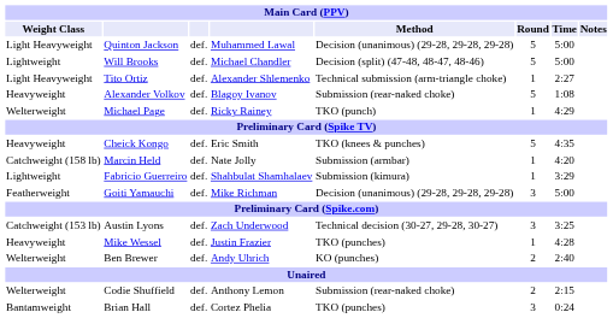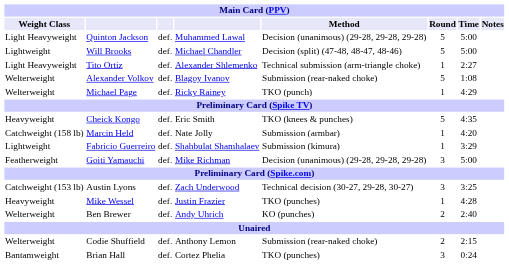 <table class="toccolours" style="font-size: 85%;">
 <tr>
 <th colspan="8" style="background:#ccf; color:navy; text-align:center;"><strong>Main Card (<a href='#'>PPV</a>)</strong></th>
 </tr>
 <tr>
 <th style="background:#e6e8fa; color:#000; text-align:center;">Weight Class</th>
 <th style="background:#e6e8fa; color:#000; text-align:center;"></th>
 <th style="background:#e6e8fa; color:#000; text-align:center;"></th>
 <th style="background:#e6e8fa; color:#000; text-align:center;"></th>
 <th style="background:#e6e8fa; color:#000; text-align:center;">Method</th>
 <th style="background:#e6e8fa; color:#000; text-align:center;">Round</th>
 <th style="background:#e6e8fa; color:#000; text-align:center;">Time</th>
 <th style="background:#e6e8fa; color:#000; text-align:center;">Notes</th>
 </tr>
 <tr>
 <td>Light Heavyweight</td>
 <td><a href='#'>Quinton Jackson</a></td>
 <td align=center>def.</td>
 <td><a href='#'>Muhammed Lawal</a></td>
 <td>Decision (unanimous) (29-28, 29-28, 29-28)</td>
 <td align=center>5</td>
 <td align=center>5:00</td>
 <td></td>
 </tr>
 <tr>
 <td>Lightweight</td>
 <td><a href='#'>Will Brooks</a></td>
 <td align=center>def.</td>
 <td><a href='#'>Michael Chandler</a></td>
 <td>Decision (split) (47-48, 48-47, 48-46)</td>
 <td align=center>5</td>
 <td align=center>5:00</td>
 <td></td>
 </tr>
 <tr>
 <td>Light Heavyweight</td>
 <td><a href='#'>Tito Ortiz</a></td>
 <td align=center>def.</td>
 <td><a href='#'>Alexander Shlemenko</a></td>
 <td>Technical submission (arm-triangle choke)</td>
 <td align=center>1</td>
 <td align=center>2:27</td>
 </tr>
 <tr>
-<td>Heavyweight</td>
+<td>Welterweight</td>
 <td><a href='#'>Alexander Volkov</a></td>
 <td align=center>def.</td>
 <td><a href='#'>Blagoy Ivanov</a></td>
 <td>Submission (rear-naked choke)</td>
 <td align=center>5</td>
 <td align=center>1:08</td>
 <td></td>
 </tr>
 <tr>
 <td>Welterweight</td>
 <td><a href='#'>Michael Page</a></td>
 <td align=center>def.</td>
 <td><a href='#'>Ricky Rainey</a></td>
 <td>TKO (punch)</td>
 <td align=center>1</td>
 <td align=center>4:29</td>
 </tr>
 <tr>
 <th colspan="8" style="background:#ccf; color:navy; text-align:center;"><strong>Preliminary Card (<a href='#'>Spike TV</a>)</strong></th>
 </tr>
 <tr>
 <td>Heavyweight</td>
 <td><a href='#'>Cheick Kongo</a></td>
 <td align=center>def.</td>
 <td>Eric Smith</td>
 <td>TKO (knees & punches)</td>
 <td align=center>5</td>
 <td align=center>4:35</td>
 <td></td>
 </tr>
 <tr>
 <td>Catchweight (158 lb)</td>
 <td><a href='#'>Marcin Held</a></td>
 <td align=center>def.</td>
 <td>Nate Jolly</td>
 <td>Submission (armbar)</td>
 <td align=center>1</td>
 <td align=center>4:20</td>
 <td></td>
 </tr>
 <tr>
 <td>Lightweight</td>
 <td><a href='#'>Fabricio Guerreiro</a></td>
 <td align=center>def.</td>
 <td><a href='#'>Shahbulat Shamhalaev</a></td>
 <td>Submission (kimura)</td>
 <td align=center>1</td>
 <td align=center>3:29</td>
 <td></td>
 </tr>
 <tr>
 <td>Featherweight</td>
 <td><a href='#'>Goiti Yamauchi</a></td>
 <td align=center>def.</td>
 <td><a href='#'>Mike Richman</a></td>
 <td>Decision (unanimous) (29-28, 29-28, 29-28)</td>
 <td align=center>3</td>
 <td align=center>5:00</td>
 <td></td>
 </tr>
 <tr>
 <th colspan="8" style="background:#ccf; color:navy; text-align:center;"><strong>Preliminary Card (<a href='#'>Spike.com</a>)</strong></th>
 </tr>
 <tr>
 <td>Catchweight (153 lb)</td>
 <td>Austin Lyons</td>
 <td align=center>def.</td>
 <td><a href='#'>Zach Underwood</a></td>
 <td>Technical decision (30-27, 29-28, 30-27)</td>
 <td align=center>3</td>
 <td align=center>3:25</td>
 <td></td>
 </tr>
 <tr>
 <td>Heavyweight</td>
 <td><a href='#'>Mike Wessel</a></td>
 <td align=center>def.</td>
 <td><a href='#'>Justin Frazier</a></td>
 <td>TKO (punches)</td>
 <td align=center>1</td>
 <td align=center>4:28</td>
 <td></td>
 </tr>
 <tr>
 <td>Welterweight</td>
 <td>Ben Brewer</td>
 <td align=center>def.</td>
 <td><a href='#'>Andy Uhrich</a></td>
 <td>KO (punches)</td>
 <td align=center>2</td>
 <td align=center>2:40</td>
 <td></td>
 </tr>
 <tr>
 <th colspan="8" style="background:#ccf; color:navy; text-align:center;"><strong>Unaired</strong></th>
 </tr>
 <tr>
 <td>Welterweight</td>
 <td>Codie Shuffield</td>
 <td align=center>def.</td>
 <td>Anthony Lemon</td>
 <td>Submission (rear-naked choke)</td>
 <td align=center>2</td>
 <td align=center>2:15</td>
 <td></td>
 </tr>
 <tr>
 <td>Bantamweight</td>
 <td>Brian Hall</td>
 <td align=center>def.</td>
 <td>Cortez Phelia</td>
 <td>TKO (punches)</td>
 <td align=center>3</td>
 <td align=center>0:24</td>
 <td></td>
 </tr>
 </table>
